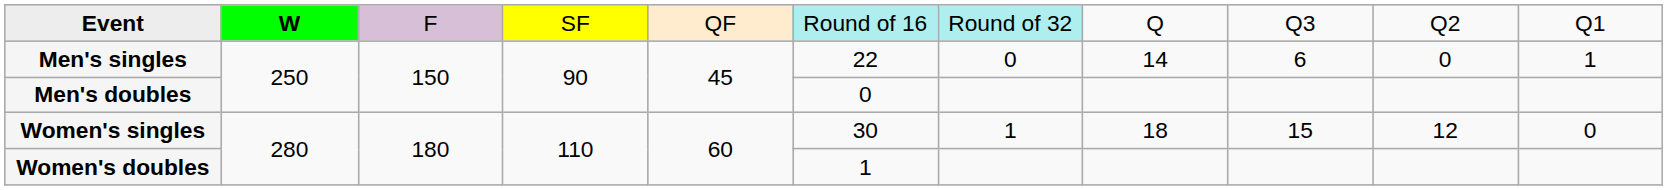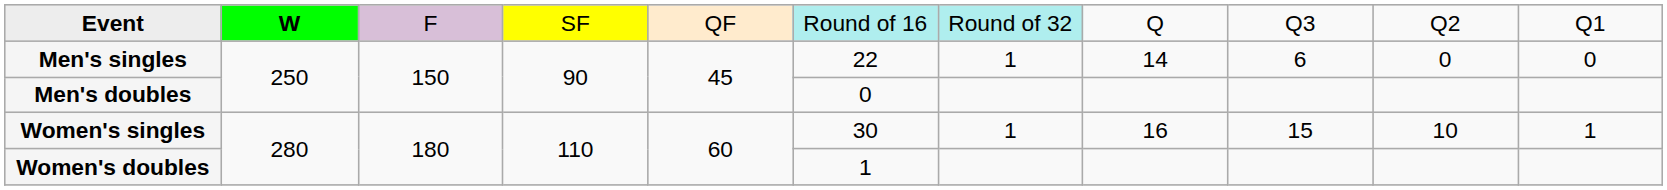 <table class=wikitable style=font-size:90%;text-align:center>
 <tr>
 <td style="width:130px; background:#ededed;"><strong>Event</strong></td>
 <td style="width:80px; background:lime;"><strong>W</strong></td>
 <td style="width:85px; background:thistle;">F</td>
 <td style="width:85px; background:#ff0;">SF</td>
 <td style="width:85px; background:#ffebcd;">QF</td>
 <td style="width:85px; background:#afeeee;">Round of 16</td>
 <td style="width:85px; background:#afeeee;">Round of 32</td>
 <td width=85>Q</td>
 <td width=85>Q3</td>
 <td width=85>Q2</td>
 <td width=85>Q1</td>
 </tr>
 <tr>
 <th style="background:#f5f5f5;">Men's singles</th>
 <td rowspan=2>250</td>
 <td rowspan=2>150</td>
 <td rowspan=2>90</td>
 <td rowspan=2>45</td>
 <td>22</td>
-<td>0</td>
+<td>1</td>
 <td>14</td>
 <td>6</td>
 <td>0</td>
-<td>1</td>
+<td>0</td>
 </tr>
 <tr>
 <th style="background:#f5f5f5;">Men's doubles</th>
 <td>0</td>
 <td></td>
 <td></td>
 <td></td>
 <td></td>
 <td></td>
 </tr>
 <tr>
 <th style="background:#f5f5f5;">Women's singles</th>
 <td rowspan=2>280</td>
 <td rowspan=2>180</td>
 <td rowspan=2>110</td>
 <td rowspan=2>60</td>
 <td>30</td>
 <td>1</td>
-<td>18</td>
+<td>16</td>
 <td>15</td>
-<td>12</td>
-<td>0</td>
+<td>10</td>
+<td>1</td>
 </tr>
 <tr>
 <th style="background:#f5f5f5;">Women's doubles</th>
 <td>1</td>
 <td></td>
 <td></td>
 <td></td>
 <td></td>
 <td></td>
 </tr>
 </table>
